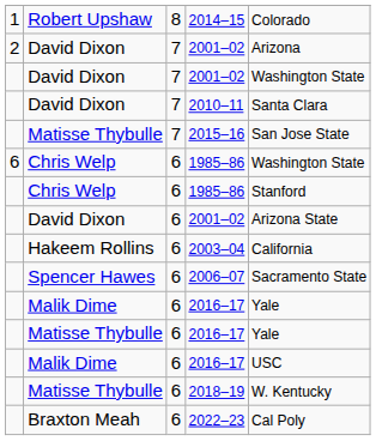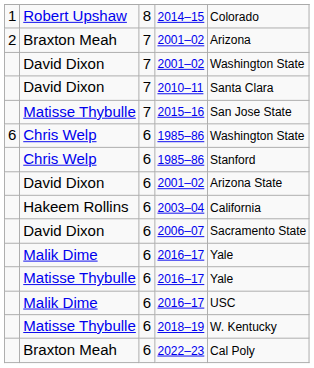 <table class="wikitable">
 <tr>
 </tr>
 <tr>
 <td>1</td>
 <td><a href='#'>Robert Upshaw</a></td>
 <td>8</td>
 <td style="font-size:80%;"><a href='#'>2014–15</a></td>
 <td style="font-size:80%;">Colorado</td>
 </tr>
 <tr>
 <td>2</td>
-<td>David Dixon</td>
+<td>Braxton Meah</td>
 <td>7</td>
 <td style="font-size:80%;"><a href='#'>2001–02</a></td>
 <td style="font-size:80%;">Arizona</td>
 </tr>
 <tr>
 <td></td>
 <td>David Dixon</td>
 <td>7</td>
 <td style="font-size:80%;"><a href='#'>2001–02</a></td>
 <td style="font-size:80%;">Washington State</td>
 </tr>
 <tr>
 <td></td>
 <td>David Dixon</td>
 <td>7</td>
 <td style="font-size:80%;"><a href='#'>2010–11</a></td>
 <td style="font-size:80%;">Santa Clara</td>
 </tr>
 <tr>
 <td></td>
 <td><a href='#'>Matisse Thybulle</a></td>
 <td>7</td>
 <td style="font-size:80%;"><a href='#'>2015–16</a></td>
 <td style="font-size:80%;">San Jose State</td>
 </tr>
 <tr>
 <td>6</td>
 <td><a href='#'>Chris Welp</a></td>
 <td>6</td>
 <td style="font-size:80%;"><a href='#'>1985–86</a></td>
 <td style="font-size:80%;">Washington State</td>
 </tr>
 <tr>
 <td></td>
 <td><a href='#'>Chris Welp</a></td>
 <td>6</td>
 <td style="font-size:80%;"><a href='#'>1985–86</a></td>
 <td style="font-size:80%;">Stanford</td>
 </tr>
 <tr>
 <td></td>
 <td>David Dixon</td>
 <td>6</td>
 <td style="font-size:80%;"><a href='#'>2001–02</a></td>
 <td style="font-size:80%;">Arizona State</td>
 </tr>
 <tr>
 <td></td>
 <td>Hakeem Rollins</td>
 <td>6</td>
 <td style="font-size:80%;"><a href='#'>2003–04</a></td>
 <td style="font-size:80%;">California</td>
 </tr>
 <tr>
 <td></td>
-<td><a href='#'>Spencer Hawes</a></td>
+<td>David Dixon</td>
 <td>6</td>
 <td style="font-size:80%;"><a href='#'>2006–07</a></td>
 <td style="font-size:80%;">Sacramento State</td>
 </tr>
 <tr>
 <td></td>
 <td><a href='#'>Malik Dime</a></td>
 <td>6</td>
 <td style="font-size:80%;"><a href='#'>2016–17</a></td>
 <td style="font-size:80%;">Yale</td>
 </tr>
 <tr>
 <td></td>
 <td><a href='#'>Matisse Thybulle</a></td>
 <td>6</td>
 <td style="font-size:80%;"><a href='#'>2016–17</a></td>
 <td style="font-size:80%;">Yale</td>
 </tr>
 <tr>
 <td></td>
 <td><a href='#'>Malik Dime</a></td>
 <td>6</td>
 <td style="font-size:80%;"><a href='#'>2016–17</a></td>
 <td style="font-size:80%;">USC</td>
 </tr>
 <tr>
 <td></td>
 <td><a href='#'>Matisse Thybulle</a></td>
 <td>6</td>
 <td style="font-size:80%;"><a href='#'>2018–19</a></td>
 <td style="font-size:80%;">W. Kentucky</td>
 </tr>
 <tr>
 <td></td>
 <td>Braxton Meah</td>
 <td>6</td>
 <td style="font-size:80%;"><a href='#'>2022–23</a></td>
 <td style="font-size:80%;">Cal Poly</td>
 </tr>
 </table>
